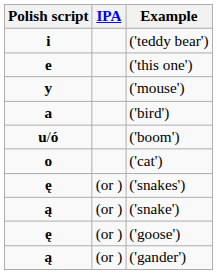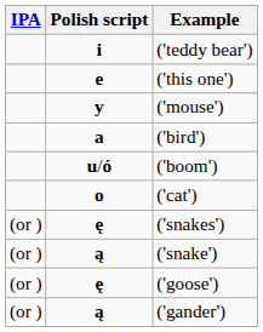 <table class="wikitable">
 <tr>
+<th><a href='#'>IPA</a></th>
 <th>Polish script</th>
-<th><a href='#'>IPA</a></th>
 <th>Example</th>
 </tr>
 <tr>
+<td style="text-align: center;"></td>
 <td style="text-align: center;"><strong>i</strong></td>
-<td style="text-align: center;"></td>
 <td>  ('teddy bear')</td>
 </tr>
 <tr>
+<td style="text-align: center;"></td>
 <td style="text-align: center;"><strong>e</strong></td>
-<td style="text-align: center;"></td>
 <td>  ('this one')</td>
 </tr>
 <tr>
+<td style="text-align: center;"></td>
 <td style="text-align: center;"><strong>y</strong></td>
-<td style="text-align: center;"></td>
 <td>  ('mouse')</td>
 </tr>
 <tr>
+<td style="text-align: center;"></td>
 <td style="text-align: center;"><strong>a</strong></td>
-<td style="text-align: center;"></td>
 <td>  ('bird')</td>
 </tr>
 <tr>
+<td style="text-align: center;"></td>
 <td style="text-align: center;"><strong>u</strong>/<strong>ó</strong></td>
-<td style="text-align: center;"></td>
 <td>  ('boom')</td>
 </tr>
 <tr>
+<td style="text-align: center;"></td>
 <td style="text-align: center;"><strong>o</strong></td>
-<td style="text-align: center;"></td>
 <td>  ('cat')</td>
 </tr>
 <tr>
+<td style="text-align: center;"> (or )</td>
 <td style="text-align: center;"><strong>ę</strong></td>
-<td style="text-align: center;"> (or )</td>
 <td>  ('snakes')</td>
 </tr>
 <tr>
+<td style="text-align: center;"> (or )</td>
 <td style="text-align: center;"><strong>ą</strong></td>
-<td style="text-align: center;"> (or )</td>
 <td>  ('snake')</td>
 </tr>
 <tr>
+<td style="text-align: center;"> (or )</td>
 <td style="text-align: center;"><strong>ę</strong></td>
-<td style="text-align: center;"> (or )</td>
 <td>  ('goose')</td>
 </tr>
 <tr>
+<td style="text-align: center;"> (or )</td>
 <td style="text-align: center;"><strong>ą</strong></td>
-<td style="text-align: center;"> (or )</td>
 <td>  ('gander')</td>
 </tr>
 </table>
